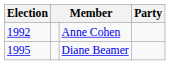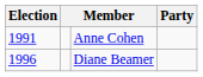 <table class="wikitable">
 <tr>
 <th>Election</th>
 <th colspan="2">Member</th>
 <th>Party</th>
 </tr>
 <tr>
-<td><a href='#'>1992</a></td>
+<td><a href='#'>1991</a></td>
 <td> </td>
 <td><a href='#'>Anne Cohen</a></td>
 <td></td>
 </tr>
 <tr>
-<td><a href='#'>1995</a></td>
+<td><a href='#'>1996</a></td>
 <td> </td>
 <td><a href='#'>Diane Beamer</a></td>
 <td></td>
 </tr>
 </table>
